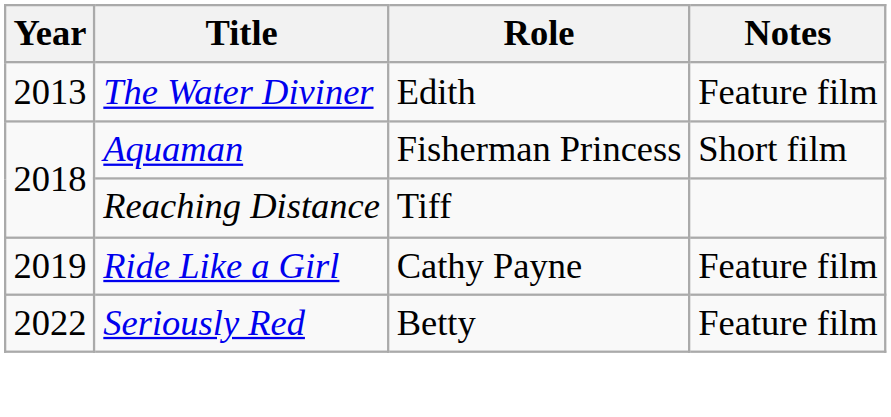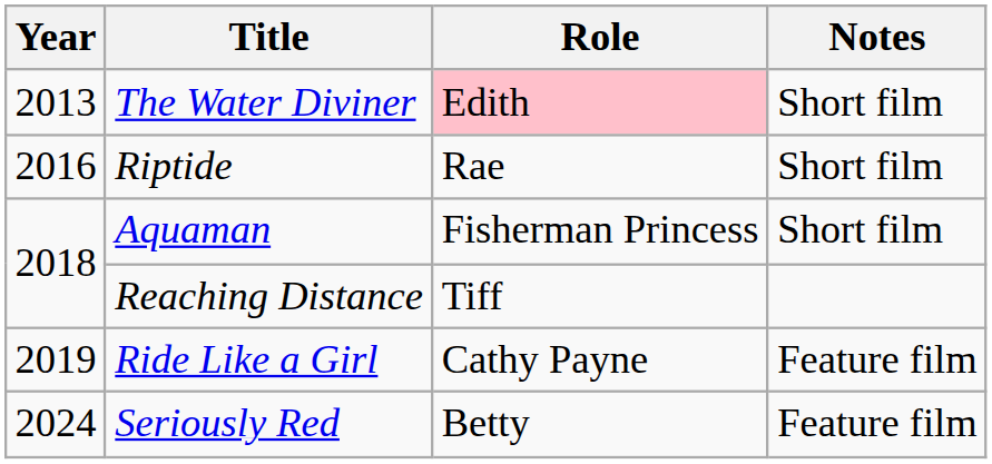 <table class="wikitable sortable">
 <tr>
 <th>Year</th>
 <th>Title</th>
 <th>Role</th>
 <th>Notes</th>
 </tr>
 <tr>
 <td>2013</td>
 <td><em><a href='#'>The Water Diviner</a></em></td>
-<td>Edith</td>
-<td>Feature film</td>
+<td style="background: pink;">Edith</td>
+<td>Short film</td>
+</tr>
+<tr>
+<td>2016</td>
+<td><em>Riptide</em></td>
+<td>Rae</td>
+<td>Short film</td>
 </tr>
 <tr>
 <td rowspan="2">2018</td>
 <td><em><a href='#'>Aquaman</a></em></td>
 <td>Fisherman Princess</td>
 <td>Short film</td>
 </tr>
 <tr>
 <td><em>Reaching Distance</em></td>
 <td>Tiff</td>
 <td></td>
 </tr>
 <tr>
 <td>2019</td>
 <td><em><a href='#'>Ride Like a Girl</a></em></td>
 <td>Cathy Payne</td>
 <td>Feature film</td>
 </tr>
 <tr>
-<td>2022</td>
+<td>2024</td>
 <td><em><a href='#'>Seriously Red</a></em></td>
 <td>Betty</td>
 <td>Feature film</td>
 </tr>
 </table>
